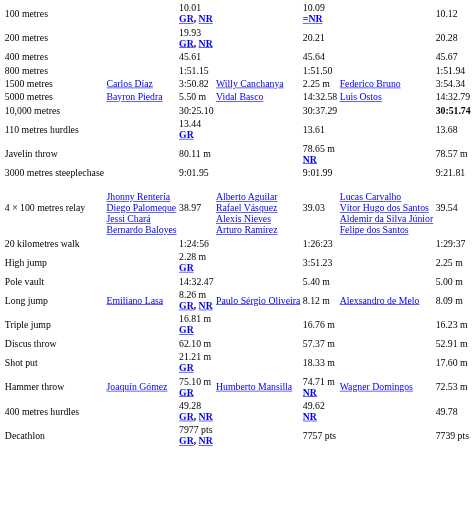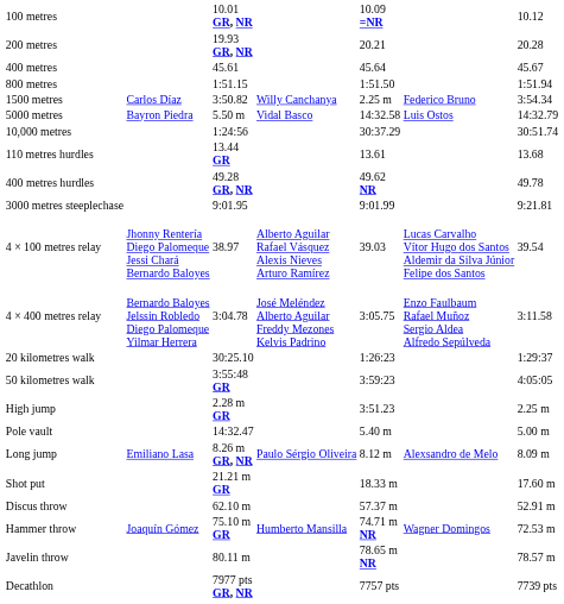 <table>
 <tr>
 <td>100 metres</td>
 <td></td>
 <td>10.01<br><strong><a href='#'>GR</a>, <a href='#'>NR</a></strong></td>
 <td></td>
 <td>10.09<br><strong><a href='#'>=NR</a></strong></td>
 <td></td>
 <td>10.12</td>
 </tr>
 <tr>
 <td>200 metres</td>
 <td></td>
 <td>19.93<br><strong><a href='#'>GR</a>, <a href='#'>NR</a></strong></td>
 <td></td>
 <td>20.21</td>
 <td></td>
 <td>20.28</td>
 </tr>
 <tr>
 <td>400 metres</td>
 <td></td>
 <td>45.61</td>
 <td></td>
 <td>45.64</td>
 <td></td>
 <td>45.67</td>
 </tr>
 <tr>
 <td>800 metres</td>
 <td></td>
 <td>1:51.15</td>
 <td></td>
 <td>1:51.50</td>
 <td></td>
 <td>1:51.94</td>
 </tr>
 <tr>
 <td>1500 metres</td>
 <td><a href='#'>Carlos Díaz</a><br></td>
 <td>3:50.82</td>
 <td><a href='#'>Willy Canchanya</a><br></td>
 <td>2.25 m</td>
 <td><a href='#'>Federico Bruno</a><br></td>
 <td>3:54.34</td>
 </tr>
 <tr>
 <td>5000 metres</td>
 <td><a href='#'>Bayron Piedra</a><br></td>
 <td>5.50 m</td>
 <td><a href='#'>Vidal Basco</a><br></td>
 <td>14:32.58</td>
 <td><a href='#'>Luis Ostos</a><br></td>
 <td>14:32.79</td>
 </tr>
 <tr>
 <td>10,000 metres</td>
 <td></td>
-<td>30:25.10</td>
+<td>1:24:56</td>
 <td></td>
 <td>30:37.29</td>
 <td></td>
-<td><strong>30:51.74</strong></td>
+<td>30:51.74</td>
 </tr>
 <tr>
 <td>110 metres hurdles</td>
 <td></td>
 <td>13.44<br><strong><a href='#'>GR</a></strong></td>
 <td></td>
 <td>13.61</td>
 <td></td>
 <td>13.68</td>
 </tr>
 <tr>
-<td>Javelin throw</td>
+<td>400 metres hurdles</td>
 <td></td>
-<td>80.11 m<br><strong></strong></td>
+<td>49.28<br><strong><a href='#'>GR</a>, <a href='#'>NR</a></strong></td>
 <td></td>
-<td>78.65 m<br><strong><a href='#'>NR</a></strong></td>
+<td>49.62<br><strong><a href='#'>NR</a></strong></td>
 <td></td>
-<td>78.57 m</td>
+<td>49.78</td>
 </tr>
 <tr>
 <td>3000 metres steeplechase</td>
 <td></td>
 <td>9:01.95</td>
 <td></td>
 <td>9:01.99</td>
 <td></td>
 <td>9:21.81</td>
 </tr>
 <tr>
 <td>4 × 100 metres relay</td>
 <td><br><a href='#'>Jhonny Rentería</a><br><a href='#'>Diego Palomeque</a><br><a href='#'>Jessi Chará</a><br><a href='#'>Bernardo Baloyes</a></td>
 <td>38.97 <strong></strong></td>
 <td><br><a href='#'>Alberto Aguilar</a><br><a href='#'>Rafael Vásquez</a><br><a href='#'>Alexis Nieves</a><br><a href='#'>Arturo Ramírez</a></td>
 <td>39.03</td>
 <td><br><a href='#'>Lucas Carvalho</a><br><a href='#'>Vítor Hugo dos Santos</a><br><a href='#'>Aldemir da Silva Júnior</a><br><a href='#'>Felipe dos Santos</a></td>
 <td>39.54</td>
 </tr>
 <tr>
+<td>4 × 400 metres relay</td>
+<td><br><a href='#'>Bernardo Baloyes</a><br><a href='#'>Jelssin Robledo</a><br><a href='#'>Diego Palomeque</a><br><a href='#'>Yilmar Herrera</a></td>
+<td>3:04.78</td>
+<td><br><a href='#'>José Meléndez</a><br><a href='#'>Alberto Aguilar</a><br><a href='#'>Freddy Mezones</a><br><a href='#'>Kelvis Padrino</a></td>
+<td>3:05.75</td>
+<td><br><a href='#'>Enzo Faulbaum</a><br><a href='#'>Rafael Muñoz</a><br><a href='#'>Sergio Aldea</a><br><a href='#'>Alfredo Sepúlveda</a></td>
+<td>3:11.58</td>
+</tr>
+<tr>
 <td>20 kilometres walk</td>
 <td></td>
-<td>1:24:56</td>
+<td>30:25.10</td>
 <td></td>
 <td>1:26:23</td>
 <td></td>
 <td>1:29:37</td>
+</tr>
+<tr>
+<td>50 kilometres walk</td>
+<td></td>
+<td>3:55:48<br><strong><a href='#'>GR</a></strong></td>
+<td></td>
+<td>3:59:23</td>
+<td></td>
+<td>4:05:05</td>
 </tr>
 <tr>
 <td>High jump</td>
 <td></td>
 <td>2.28 m<br><strong><a href='#'>GR</a></strong></td>
 <td></td>
 <td>3:51.23</td>
 <td></td>
 <td>2.25 m</td>
 </tr>
 <tr>
 <td>Pole vault</td>
 <td></td>
 <td>14:32.47</td>
 <td></td>
 <td>5.40 m</td>
 <td></td>
 <td>5.00 m</td>
 </tr>
 <tr>
 <td>Long jump</td>
 <td><a href='#'>Emiliano Lasa</a><br></td>
 <td>8.26 m<br><strong><a href='#'>GR</a>, <a href='#'>NR</a></strong></td>
 <td><a href='#'>Paulo Sérgio Oliveira</a><br></td>
 <td>8.12 m</td>
 <td><a href='#'>Alexsandro de Melo</a><br></td>
 <td>8.09 m</td>
 </tr>
 <tr>
-<td>Triple jump</td>
+<td>Shot put</td>
 <td></td>
-<td>16.81 m<br><strong><a href='#'>GR</a></strong></td>
+<td>21.21 m<br><strong><a href='#'>GR</a></strong></td>
 <td></td>
-<td>16.76 m</td>
+<td>18.33 m</td>
 <td></td>
-<td>16.23 m</td>
+<td>17.60 m</td>
 </tr>
 <tr>
 <td>Discus throw</td>
 <td></td>
 <td>62.10 m<br><strong></strong></td>
 <td></td>
 <td>57.37 m</td>
 <td></td>
 <td>52.91 m</td>
 </tr>
 <tr>
-<td>Shot put</td>
-<td></td>
-<td>21.21 m<br><strong><a href='#'>GR</a></strong></td>
-<td></td>
-<td>18.33 m</td>
-<td></td>
-<td>17.60 m</td>
-</tr>
-<tr>
 <td>Hammer throw</td>
 <td><a href='#'>Joaquín Gómez</a><br></td>
 <td>75.10 m<br><strong><a href='#'>GR</a></strong></td>
 <td><a href='#'>Humberto Mansilla</a><br></td>
 <td>74.71 m<br><strong><a href='#'>NR</a></strong></td>
 <td><a href='#'>Wagner Domingos</a><br></td>
 <td>72.53 m</td>
 </tr>
 <tr>
-<td>400 metres hurdles</td>
+<td>Javelin throw</td>
 <td></td>
-<td>49.28<br><strong><a href='#'>GR</a>, <a href='#'>NR</a></strong></td>
+<td>80.11 m<br><strong></strong></td>
 <td></td>
-<td>49.62<br><strong><a href='#'>NR</a></strong></td>
+<td>78.65 m<br><strong><a href='#'>NR</a></strong></td>
 <td></td>
-<td>49.78</td>
+<td>78.57 m</td>
 </tr>
 <tr>
 <td>Decathlon</td>
 <td></td>
 <td>7977 pts<br><strong><a href='#'>GR</a>, <a href='#'>NR</a></strong></td>
 <td></td>
 <td>7757 pts</td>
 <td></td>
 <td>7739 pts</td>
 </tr>
 </table>
